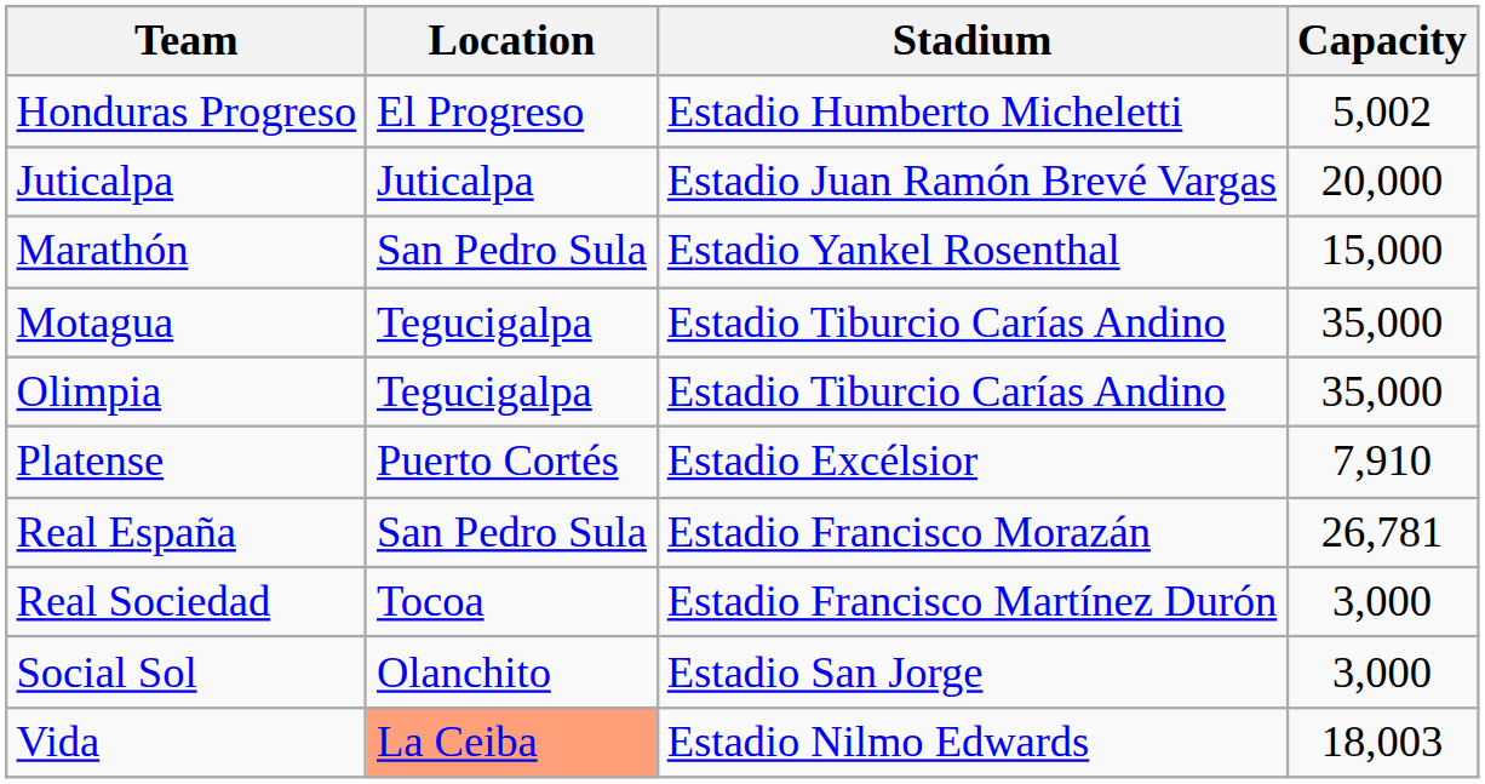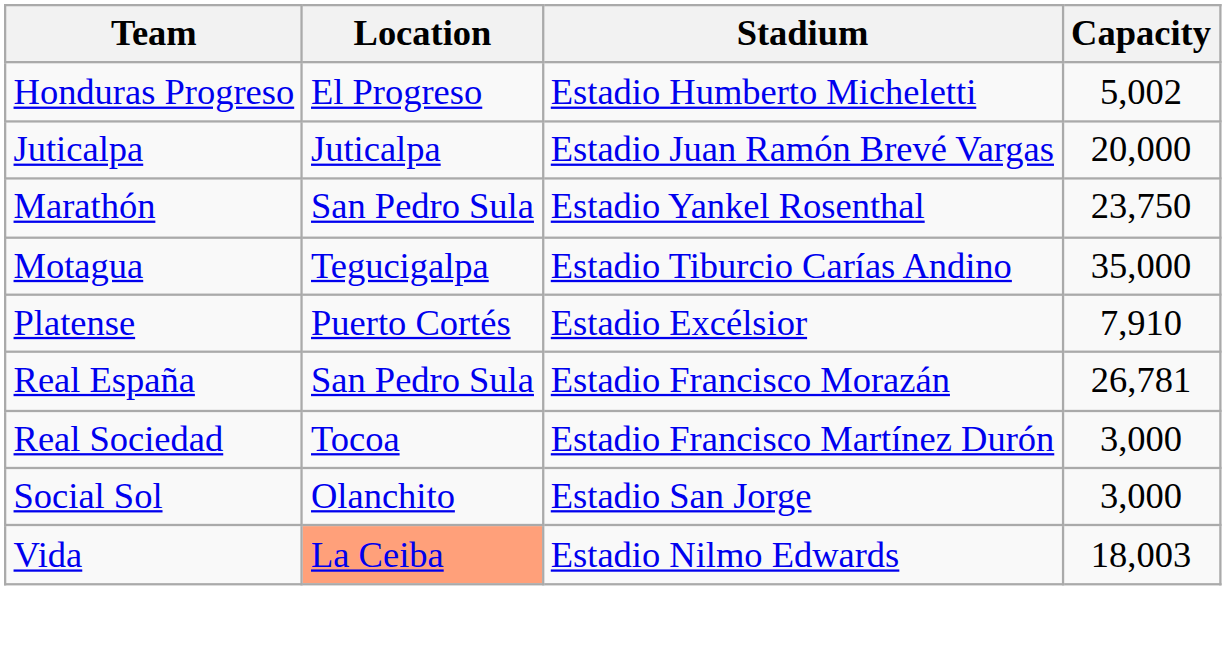 <table class="wikitable">
 <tr>
 <th>Team</th>
 <th>Location</th>
 <th>Stadium</th>
 <th>Capacity</th>
 </tr>
 <tr>
 <td><a href='#'>Honduras Progreso</a></td>
 <td><a href='#'>El Progreso</a></td>
 <td><a href='#'>Estadio Humberto Micheletti</a></td>
 <td style="text-align:center;">5,002</td>
 </tr>
 <tr>
 <td><a href='#'>Juticalpa</a></td>
 <td><a href='#'>Juticalpa</a></td>
 <td><a href='#'>Estadio Juan Ramón Brevé Vargas</a></td>
 <td style="text-align:center;">20,000</td>
 </tr>
 <tr>
 <td><a href='#'>Marathón</a></td>
 <td><a href='#'>San Pedro Sula</a></td>
 <td><a href='#'>Estadio Yankel Rosenthal</a></td>
-<td style="text-align:center;">15,000</td>
+<td style="text-align:center;">23,750</td>
 </tr>
 <tr>
 <td><a href='#'>Motagua</a></td>
-<td><a href='#'>Tegucigalpa</a></td>
-<td><a href='#'>Estadio Tiburcio Carías Andino</a></td>
-<td style="text-align:center;">35,000</td>
-</tr>
-<tr>
-<td><a href='#'>Olimpia</a></td>
 <td><a href='#'>Tegucigalpa</a></td>
 <td><a href='#'>Estadio Tiburcio Carías Andino</a></td>
 <td style="text-align:center;">35,000</td>
 </tr>
 <tr>
 <td><a href='#'>Platense</a></td>
 <td><a href='#'>Puerto Cortés</a></td>
 <td><a href='#'>Estadio Excélsior</a></td>
 <td style="text-align:center;">7,910</td>
 </tr>
 <tr>
 <td><a href='#'>Real España</a></td>
 <td><a href='#'>San Pedro Sula</a></td>
 <td><a href='#'>Estadio Francisco Morazán</a></td>
 <td style="text-align:center;">26,781</td>
 </tr>
 <tr>
 <td><a href='#'>Real Sociedad</a></td>
 <td><a href='#'>Tocoa</a></td>
 <td><a href='#'>Estadio Francisco Martínez Durón</a></td>
 <td style="text-align:center;">3,000</td>
 </tr>
 <tr>
 <td><a href='#'>Social Sol</a></td>
 <td><a href='#'>Olanchito</a></td>
 <td><a href='#'>Estadio San Jorge</a></td>
 <td style="text-align:center;">3,000</td>
 </tr>
 <tr>
 <td><a href='#'>Vida</a></td>
 <td style="background: lightsalmon;"><a href='#'>La Ceiba</a></td>
 <td><a href='#'>Estadio Nilmo Edwards</a></td>
 <td style="text-align:center;">18,003</td>
 </tr>
 </table>
